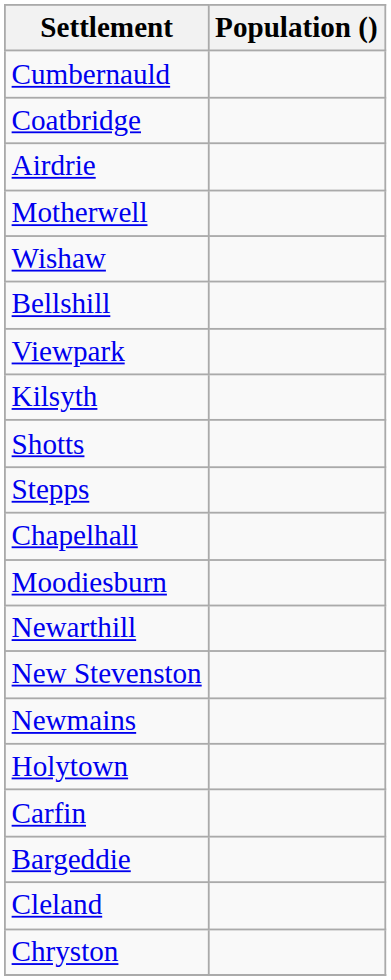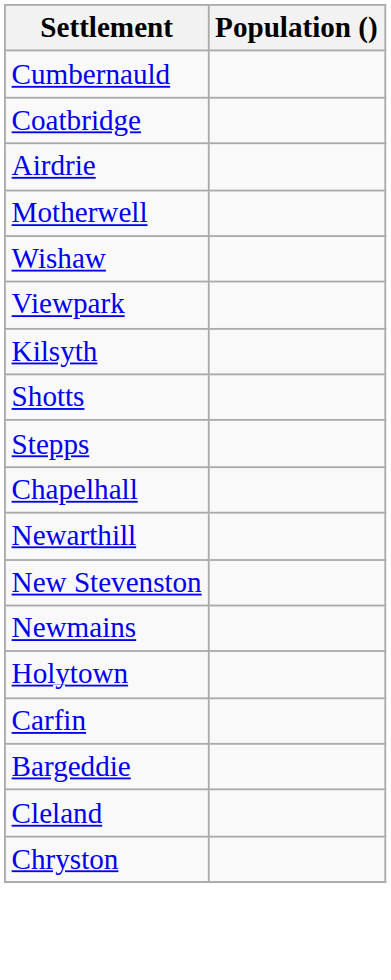 <table class="wikitable sortable">
 <tr>
 <th>Settlement</th>
 <th>Population ()</th>
 </tr>
 <tr>
 <td><a href='#'>Cumbernauld</a></td>
 <td></td>
 </tr>
 <tr>
 <td><a href='#'>Coatbridge</a></td>
 <td></td>
 </tr>
 <tr>
 <td><a href='#'>Airdrie</a></td>
 <td></td>
 </tr>
 <tr>
 <td><a href='#'>Motherwell</a></td>
 <td></td>
 </tr>
 <tr>
 <td><a href='#'>Wishaw</a></td>
 <td></td>
 </tr>
 <tr>
-<td><a href='#'>Bellshill</a></td>
-<td></td>
-</tr>
-<tr>
 <td><a href='#'>Viewpark</a></td>
 <td></td>
 </tr>
 <tr>
 <td><a href='#'>Kilsyth</a></td>
 <td></td>
 </tr>
 <tr>
 <td><a href='#'>Shotts</a></td>
 <td></td>
 </tr>
 <tr>
 <td><a href='#'>Stepps</a></td>
 <td></td>
 </tr>
 <tr>
 <td><a href='#'>Chapelhall</a></td>
-<td></td>
-</tr>
-<tr>
-<td><a href='#'>Moodiesburn</a></td>
 <td></td>
 </tr>
 <tr>
 <td><a href='#'>Newarthill</a></td>
 <td></td>
 </tr>
 <tr>
 <td><a href='#'>New Stevenston</a></td>
 <td></td>
 </tr>
 <tr>
 <td><a href='#'>Newmains</a></td>
 <td></td>
 </tr>
 <tr>
 <td><a href='#'>Holytown</a></td>
 <td></td>
 </tr>
 <tr>
 <td><a href='#'>Carfin</a></td>
 <td></td>
 </tr>
 <tr>
 <td><a href='#'>Bargeddie</a></td>
 <td></td>
 </tr>
 <tr>
 <td><a href='#'>Cleland</a></td>
 <td></td>
 </tr>
 <tr>
 <td><a href='#'>Chryston</a></td>
 <td></td>
 </tr>
 <tr>
 </tr>
 </table>
